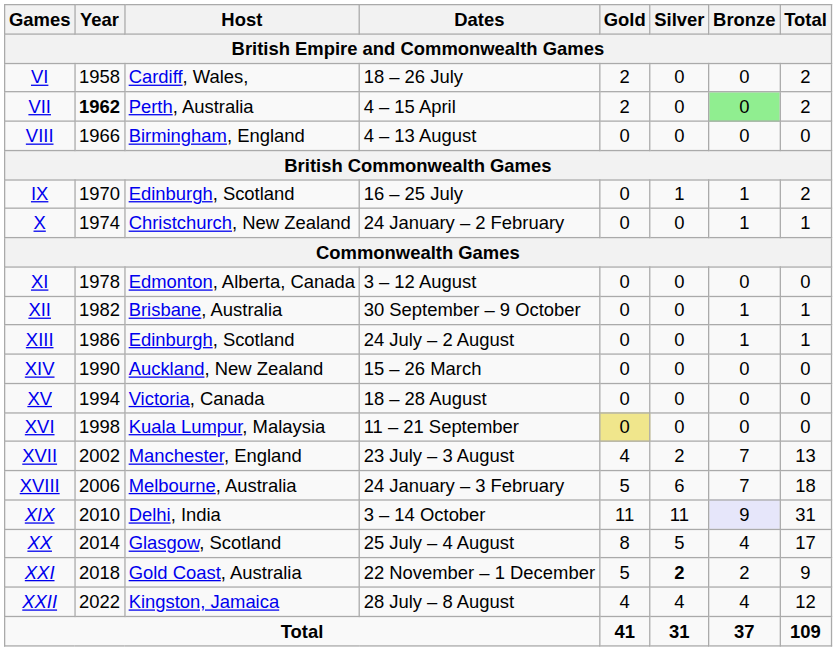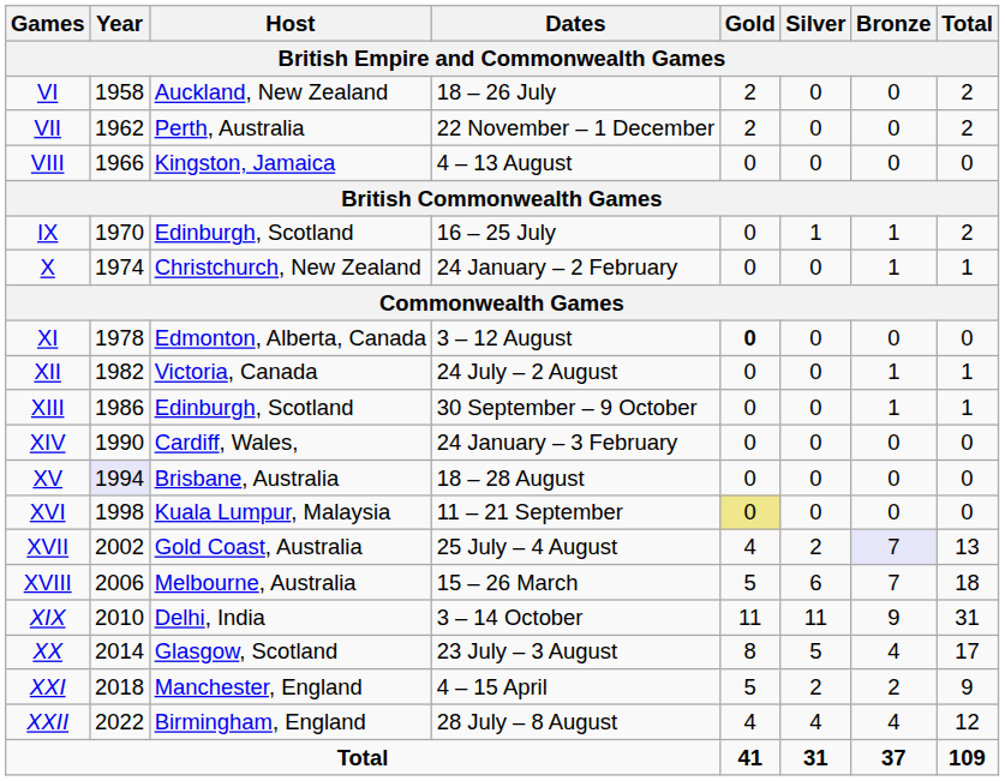 <table class="wikitable" style="text-align:center; font-size:90%;">
 <tr>
 <th>Games</th>
 <th>Year</th>
 <th>Host</th>
 <th>Dates</th>
 <th bgcolor=FFD700><strong>Gold</strong></th>
 <th bgcolor="C0C0C0"><strong>Silver</strong></th>
 <th bgcolor="CC9966"><strong>Bronze</strong></th>
 <th><strong>Total </strong></th>
 </tr>
 <tr>
 <th colspan=8 align=center><strong>British Empire and Commonwealth Games</strong></th>
 </tr>
 <tr>
 <td><a href='#'>VI</a></td>
 <td>1958</td>
-<td align=left> <a href='#'>Cardiff</a>, Wales,</td>
+<td align=left> <a href='#'>Auckland</a>, New Zealand</td>
 <td align=left>18 – 26 July</td>
 <td>2</td>
 <td>0</td>
 <td>0</td>
 <td>2</td>
 </tr>
 <tr>
 <td><a href='#'>VII</a></td>
-<td><strong>1962</strong></td>
+<td>1962</td>
 <td align=left> <a href='#'>Perth</a>, Australia</td>
-<td align=left>4 – 15 April</td>
+<td align=left>22 November – 1 December</td>
 <td>2</td>
 <td>0</td>
-<td style="background: lightgreen;">0</td>
+<td>0</td>
 <td>2</td>
 </tr>
 <tr>
 <td><a href='#'>VIII</a></td>
 <td>1966</td>
-<td align=left> <a href='#'>Birmingham</a>, England</td>
+<td align=left> <a href='#'>Kingston, Jamaica</a></td>
 <td align=left>4 – 13 August</td>
 <td>0</td>
 <td>0</td>
 <td>0</td>
 <td>0</td>
 </tr>
 <tr>
 <th colspan=8 align=center><strong>British Commonwealth Games</strong></th>
 </tr>
 <tr>
 <td><a href='#'>IX</a></td>
 <td>1970</td>
 <td align=left> <a href='#'>Edinburgh</a>, Scotland</td>
 <td align=left>16 – 25 July</td>
 <td>0</td>
 <td>1</td>
 <td>1</td>
 <td>2</td>
 </tr>
 <tr>
 <td><a href='#'>X</a></td>
 <td>1974</td>
 <td align=left> <a href='#'>Christchurch</a>, New Zealand</td>
 <td align=left>24 January – 2 February</td>
 <td>0</td>
 <td>0</td>
 <td>1</td>
 <td>1</td>
 </tr>
 <tr>
 <th colspan=8 align=center><strong>Commonwealth Games</strong></th>
 </tr>
 <tr>
 <td><a href='#'>XI</a></td>
 <td>1978</td>
 <td align=left> <a href='#'>Edmonton</a>, Alberta, Canada</td>
 <td align=left>3 – 12 August</td>
-<td>0</td>
+<td><strong>0</strong></td>
 <td>0</td>
 <td>0</td>
 <td>0</td>
 </tr>
 <tr>
 <td><a href='#'>XII</a></td>
 <td>1982</td>
-<td align=left> <a href='#'>Brisbane</a>, Australia</td>
-<td align=left>30 September – 9 October</td>
+<td align=left> <a href='#'>Victoria</a>, Canada</td>
+<td align=left>24 July – 2 August</td>
 <td>0</td>
 <td>0</td>
 <td>1</td>
 <td>1</td>
 </tr>
 <tr>
 <td><a href='#'>XIII</a></td>
 <td>1986</td>
 <td align=left> <a href='#'>Edinburgh</a>, Scotland</td>
-<td align=left>24 July – 2 August</td>
+<td align=left>30 September – 9 October</td>
 <td>0</td>
 <td>0</td>
 <td>1</td>
 <td>1</td>
 </tr>
 <tr>
 <td><a href='#'>XIV</a></td>
 <td>1990</td>
-<td align=left> <a href='#'>Auckland</a>, New Zealand</td>
-<td align=left>15 – 26 March</td>
+<td align=left> <a href='#'>Cardiff</a>, Wales,</td>
+<td align=left>24 January – 3 February</td>
 <td>0</td>
 <td>0</td>
 <td>0</td>
 <td>0</td>
 </tr>
 <tr>
 <td><a href='#'>XV</a></td>
-<td>1994</td>
-<td align=left> <a href='#'>Victoria</a>, Canada</td>
+<td style="background: lavender;">1994</td>
+<td align=left> <a href='#'>Brisbane</a>, Australia</td>
 <td align=left>18 – 28 August</td>
 <td>0</td>
 <td>0</td>
 <td>0</td>
 <td>0</td>
 </tr>
 <tr>
 <td><a href='#'>XVI</a></td>
 <td>1998</td>
 <td align=left> <a href='#'>Kuala Lumpur</a>, Malaysia</td>
 <td align=left>11 – 21 September</td>
 <td style="background: khaki;">0</td>
 <td>0</td>
 <td>0</td>
 <td>0</td>
 </tr>
 <tr>
 <td><a href='#'>XVII</a></td>
 <td>2002</td>
-<td align=left> <a href='#'>Manchester</a>, England</td>
-<td align=left>23 July – 3 August</td>
+<td align=left> <a href='#'>Gold Coast</a>, Australia</td>
+<td align=left>25 July – 4 August</td>
 <td>4</td>
 <td>2</td>
-<td>7</td>
+<td style="background: lavender;">7</td>
 <td>13</td>
 </tr>
 <tr>
 <td><a href='#'>XVIII</a></td>
 <td>2006</td>
 <td align=left> <a href='#'>Melbourne</a>, Australia</td>
-<td align=left>24 January – 3 February</td>
+<td align=left>15 – 26 March</td>
 <td>5</td>
 <td>6</td>
 <td>7</td>
 <td>18</td>
 </tr>
 <tr>
 <td><em><a href='#'>XIX</a></em></td>
 <td>2010</td>
 <td align=left> <a href='#'>Delhi</a>, India</td>
 <td align=left>3 – 14 October</td>
 <td>11</td>
 <td>11</td>
-<td style="background: lavender;">9</td>
+<td>9</td>
 <td>31</td>
 </tr>
 <tr>
 <td><em><a href='#'>XX</a></em></td>
 <td>2014</td>
 <td align=left> <a href='#'>Glasgow</a>, Scotland</td>
-<td align=left>25 July – 4 August</td>
+<td align=left>23 July – 3 August</td>
 <td>8</td>
 <td>5</td>
 <td>4</td>
 <td>17</td>
 </tr>
 <tr>
 <td><em><a href='#'>XXI</a></em></td>
 <td>2018</td>
-<td align=left> <a href='#'>Gold Coast</a>, Australia</td>
-<td align=left>22 November – 1 December</td>
+<td align=left> <a href='#'>Manchester</a>, England</td>
+<td align=left>4 – 15 April</td>
 <td>5</td>
-<td><strong>2</strong></td>
+<td>2</td>
 <td>2</td>
 <td>9</td>
 </tr>
 <tr>
 <td><em><a href='#'>XXII</a></em></td>
 <td>2022</td>
-<td align=left> <a href='#'>Kingston, Jamaica</a></td>
+<td align=left> <a href='#'>Birmingham</a>, England</td>
 <td align=left>28 July – 8 August</td>
 <td>4</td>
 <td>4</td>
 <td>4</td>
 <td>12</td>
 </tr>
 <tr>
 <td colspan=4><strong>Total</strong></td>
 <td><strong>41</strong></td>
 <td><strong>31</strong></td>
 <td><strong>37</strong></td>
 <td><strong>109</strong></td>
 </tr>
 </table>
